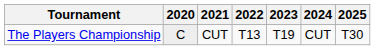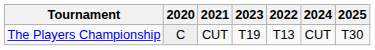 <table class="wikitable" style="font-size:95%;text-align:center;">
 <tr>
 <th>Tournament</th>
 <th>2020</th>
 <th>2021</th>
+<th>2023</th>
 <th>2022</th>
-<th>2023</th>
 <th>2024</th>
 <th>2025</th>
 </tr>
 <tr>
 <td align=left><a href='#'>The Players Championship</a></td>
 <td style="background:#eeeeee;">C</td>
 <td>CUT</td>
+<td>T19</td>
 <td>T13</td>
-<td>T19</td>
 <td>CUT</td>
 <td>T30</td>
 </tr>
 </table>
